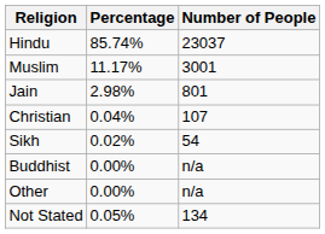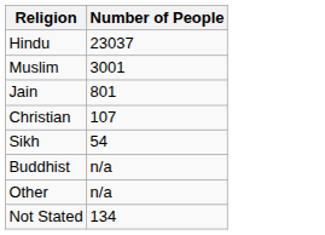 <table class="wikitable">
 <tr>
 <th>Religion</th>
-<th>Percentage</th>
 <th>Number of People</th>
 </tr>
 <tr>
 <td>Hindu</td>
-<td>85.74%</td>
 <td>23037</td>
 </tr>
 <tr>
 <td>Muslim</td>
-<td>11.17%</td>
 <td>3001</td>
 </tr>
 <tr>
 <td>Jain</td>
-<td>2.98%</td>
 <td>801</td>
 </tr>
 <tr>
 <td>Christian</td>
-<td>0.04%</td>
 <td>107</td>
 </tr>
 <tr>
 <td>Sikh</td>
-<td>0.02%</td>
 <td>54</td>
 </tr>
 <tr>
 <td>Buddhist</td>
-<td>0.00%</td>
 <td>n/a</td>
 </tr>
 <tr>
 <td>Other</td>
-<td>0.00%</td>
 <td>n/a</td>
 </tr>
 <tr>
 <td>Not Stated</td>
-<td>0.05%</td>
 <td>134</td>
 </tr>
 </table>
